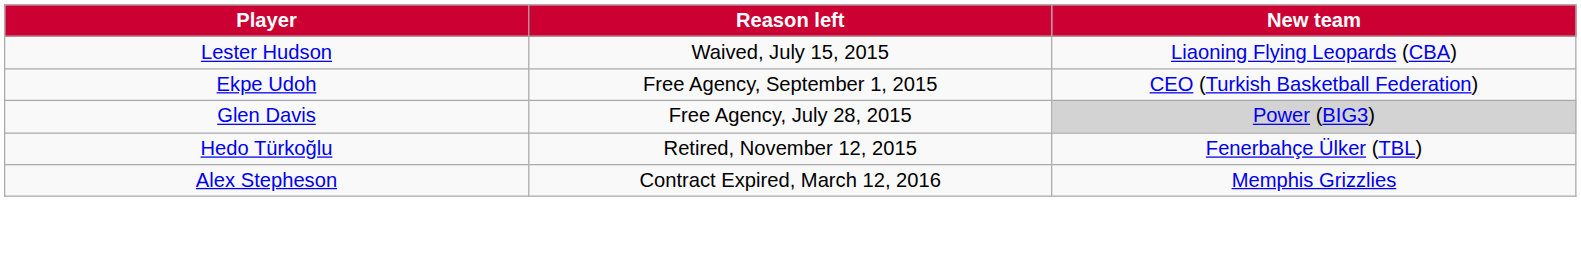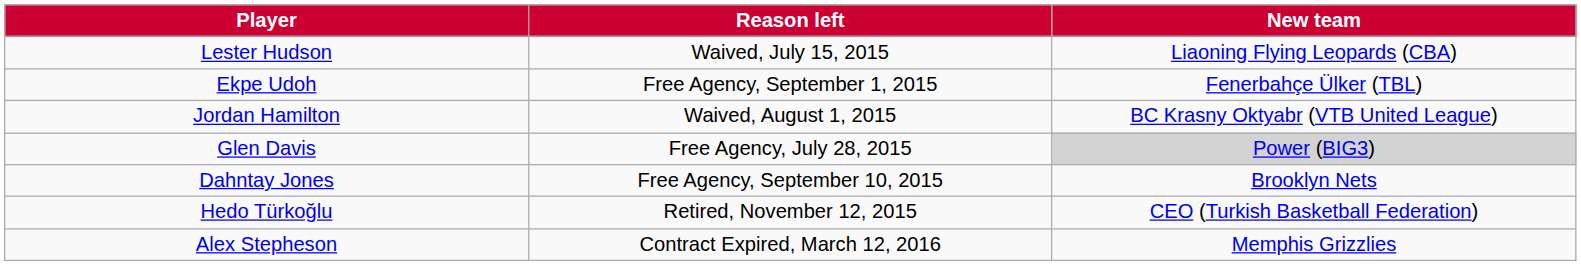 <table class="wikitable sortable sortable">
 <tr>
 <th style="background:#CC0033; color:white" width="10%">Player</th>
 <th style="background:#CC0033; color:white" width="10%">Reason left</th>
 <th style="background:#CC0033; color:white" width="10%">New team</th>
 </tr>
 <tr style="text-align: center">
 <td><a href='#'>Lester Hudson</a></td>
 <td>Waived, July 15, 2015</td>
 <td><a href='#'>Liaoning Flying Leopards</a> (<a href='#'>CBA</a>)</td>
 </tr>
 <tr style="text-align: center">
 <td><a href='#'>Ekpe Udoh</a></td>
 <td>Free Agency, September 1, 2015</td>
-<td><a href='#'>CEO</a> (<a href='#'>Turkish Basketball Federation</a>)</td>
+<td><a href='#'>Fenerbahçe Ülker</a> (<a href='#'>TBL</a>)</td>
+</tr>
+<tr style="text-align: center">
+<td><a href='#'>Jordan Hamilton</a></td>
+<td>Waived, August 1, 2015</td>
+<td><a href='#'>BC Krasny Oktyabr</a> (<a href='#'>VTB United League</a>)</td>
 </tr>
 <tr style="text-align: center">
 <td><a href='#'>Glen Davis</a></td>
 <td>Free Agency, July 28, 2015</td>
 <td style="background: lightgrey;"><a href='#'>Power</a> (<a href='#'>BIG3</a>)</td>
 </tr>
 <tr style="text-align: center">
+<td><a href='#'>Dahntay Jones</a></td>
+<td>Free Agency, September 10, 2015</td>
+<td><a href='#'>Brooklyn Nets</a></td>
+</tr>
+<tr style="text-align: center">
 <td><a href='#'>Hedo Türkoğlu</a></td>
 <td>Retired, November 12, 2015</td>
-<td><a href='#'>Fenerbahçe Ülker</a> (<a href='#'>TBL</a>)</td>
+<td><a href='#'>CEO</a> (<a href='#'>Turkish Basketball Federation</a>)</td>
 </tr>
 <tr style="text-align: center">
 <td><a href='#'>Alex Stepheson</a></td>
 <td>Contract Expired, March 12, 2016</td>
 <td><a href='#'>Memphis Grizzlies</a></td>
 </tr>
 </table>
